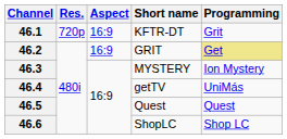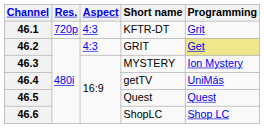 <table class="wikitable">
 <tr>
 <th scope = "col"><a href='#'>Channel</a></th>
 <th scope = "col"><a href='#'>Res.</a></th>
 <th scope = "col"><a href='#'>Aspect</a></th>
 <th scope = "col">Short name</th>
 <th scope = "col">Programming</th>
 </tr>
 <tr>
 <th scope = "row">46.1</th>
 <td><a href='#'>720p</a></td>
-<td><a href='#'>16:9</a></td>
+<td><a href='#'>4:3</a></td>
 <td>KFTR-DT</td>
 <td><a href='#'>Grit</a></td>
 </tr>
 <tr>
 <th scope = "row">46.2</th>
 <td rowspan=5><a href='#'>480i</a></td>
-<td><a href='#'>16:9</a></td>
+<td><a href='#'>4:3</a></td>
 <td>GRIT</td>
 <td style="background: khaki;"><a href='#'>Get</a></td>
 </tr>
 <tr>
 <th scope = "row">46.3</th>
 <td rowspan="4">16:9</td>
 <td>MYSTERY</td>
 <td><a href='#'>Ion Mystery</a></td>
 </tr>
 <tr>
 <th scope = "row">46.4</th>
 <td>getTV</td>
 <td><a href='#'>UniMás</a></td>
 </tr>
 <tr>
 <th scope = "row">46.5</th>
 <td>Quest</td>
 <td><a href='#'>Quest</a></td>
 </tr>
 <tr>
 <th scope = "row">46.6</th>
 <td>ShopLC</td>
 <td><a href='#'>Shop LC</a></td>
 </tr>
 </table>
